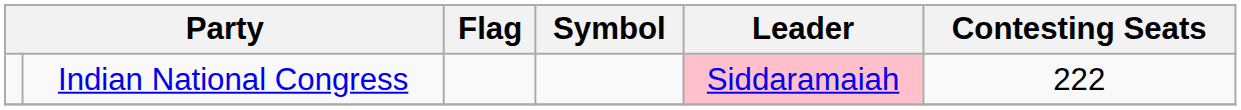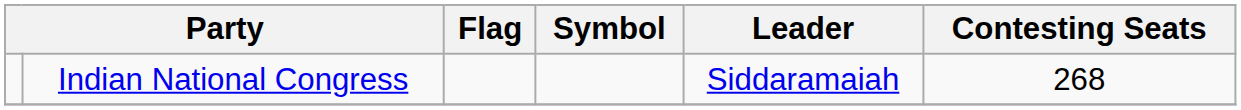 <table class="wikitable " width="50%" style="text-align:center">
 <tr>
 <th colspan="2">Party</th>
 <th>Flag</th>
 <th>Symbol</th>
 <th>Leader</th>
 <th>Contesting Seats</th>
 </tr>
 <tr>
 <td></td>
 <td><a href='#'>Indian National Congress</a></td>
 <td></td>
 <td></td>
-<td style="background: pink;"><a href='#'>Siddaramaiah</a></td>
-<td>222</td>
+<td><a href='#'>Siddaramaiah</a></td>
+<td>268</td>
 </tr>
 <tr>
 </tr>
 </table>
